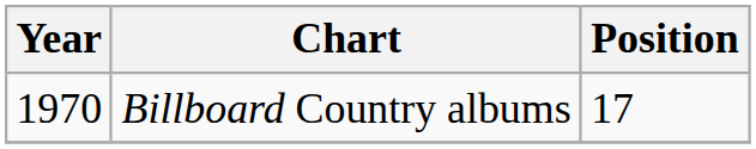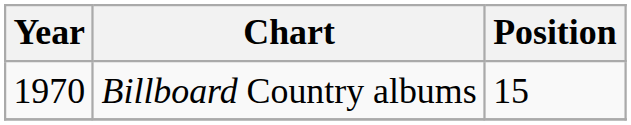 <table class="wikitable">
 <tr>
 <th>Year</th>
 <th>Chart</th>
 <th>Position</th>
 </tr>
 <tr>
 <td>1970</td>
 <td><em>Billboard</em> Country albums</td>
-<td>17</td>
+<td>15</td>
 </tr>
 <tr>
 </tr>
 </table>
